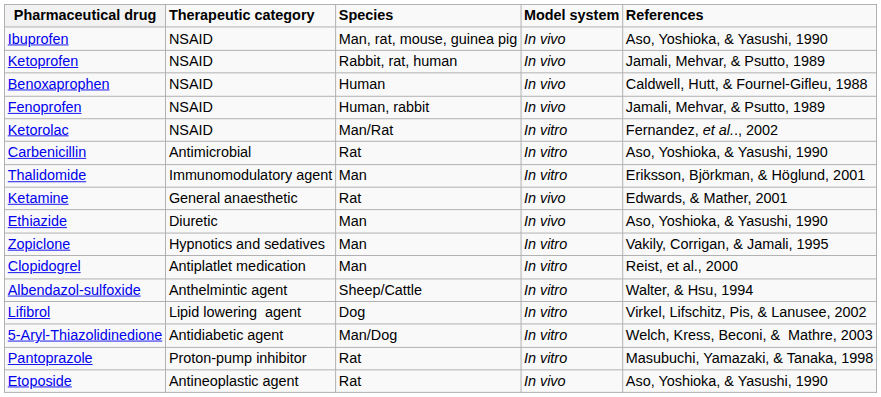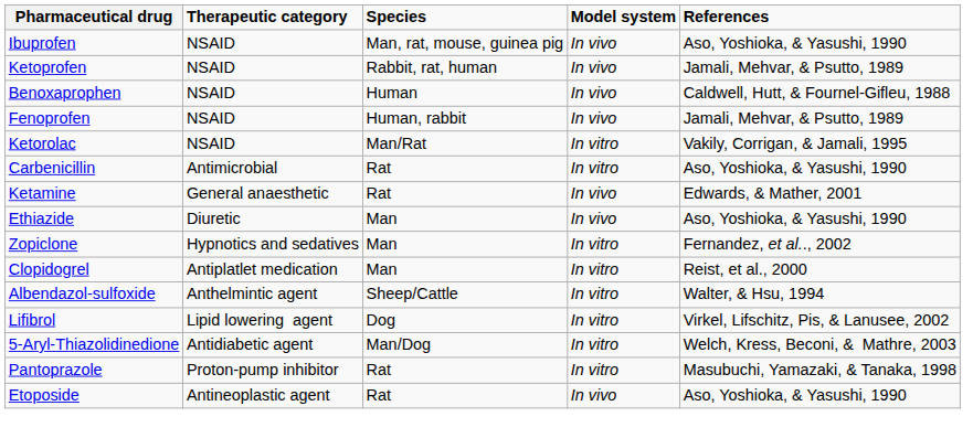 <table class="wikitable">
 <tr>
 <th><strong>Pharmaceutical drug</strong></th>
 <td><strong>Therapeutic  category</strong></td>
 <td><strong>Species</strong></td>
 <td><strong>Model  system</strong></td>
 <td><strong>References</strong></td>
 </tr>
 <tr>
 <td><a href='#'>Ibuprofen</a></td>
 <td>NSAID</td>
 <td>Man, rat, mouse, guinea pig</td>
 <td><em>In vivo</em></td>
 <td>Aso, Yoshioka, & Yasushi,  1990</td>
 </tr>
 <tr>
 <td><a href='#'>Ketoprofen</a></td>
 <td>NSAID</td>
 <td>Rabbit, rat, human</td>
 <td><em>In vivo</em></td>
 <td>Jamali, Mehvar, & Psutto, 1989</td>
 </tr>
 <tr>
 <td><a href='#'>Benoxaprophen</a></td>
 <td>NSAID</td>
 <td>Human</td>
 <td><em>In vivo</em></td>
 <td>Caldwell, Hutt, & Fournel-Gifleu, 1988</td>
 </tr>
 <tr>
 <td><a href='#'>Fenoprofen</a></td>
 <td>NSAID</td>
 <td>Human, rabbit</td>
 <td><em>In vivo</em></td>
 <td>Jamali, Mehvar, & Psutto, 1989 </td>
 </tr>
 <tr>
 <td><a href='#'>Ketorolac</a></td>
 <td>NSAID</td>
 <td>Man/Rat</td>
 <td><em>In  vitro</em></td>
-<td>Fernandez, <em>et al.</em>., 2002</td>
+<td>Vakily, Corrigan, & Jamali, 1995</td>
 </tr>
 <tr>
 <td><a href='#'>Carbenicillin</a></td>
 <td>Antimicrobial</td>
 <td>Rat</td>
 <td><em>In  vitro</em></td>
 <td>Aso, Yoshioka, & Yasushi, 1990</td>
-</tr>
-<tr>
-<td><a href='#'>Thalidomide</a></td>
-<td>Immunomodulatory agent</td>
-<td>Man</td>
-<td><em>In  vitro</em></td>
-<td>Eriksson, Björkman, & Höglund, 2001</td>
 </tr>
 <tr>
 <td><a href='#'>Ketamine</a></td>
 <td>General anaesthetic</td>
 <td>Rat</td>
 <td><em>In vivo</em></td>
 <td>Edwards, & Mather, 2001</td>
 </tr>
 <tr>
 <td><a href='#'>Ethiazide</a></td>
 <td>Diuretic</td>
 <td>Man</td>
 <td><em>In vivo</em></td>
 <td>Aso, Yoshioka, & Yasushi, 1990</td>
 </tr>
 <tr>
 <td><a href='#'>Zopiclone</a></td>
 <td>Hypnotics and sedatives</td>
 <td>Man</td>
 <td><em>In  vitro</em></td>
-<td>Vakily, Corrigan, & Jamali, 1995</td>
+<td>Fernandez, <em>et al.</em>., 2002</td>
 </tr>
 <tr>
 <td><a href='#'>Clopidogrel</a></td>
 <td>Antiplatlet medication</td>
 <td>Man</td>
 <td><em>In  vitro</em></td>
 <td>Reist, et al., 2000</td>
 </tr>
 <tr>
 <td><a href='#'>Albendazol-sulfoxide</a></td>
 <td>Anthelmintic agent</td>
 <td>Sheep/Cattle</td>
 <td><em>In  vitro</em></td>
 <td>Walter, & Hsu, 1994</td>
 </tr>
 <tr>
 <td><a href='#'>Lifibrol</a></td>
 <td>Lipid lowering  agent</td>
 <td>Dog</td>
 <td><em>In  vitro</em></td>
 <td>Virkel, Lifschitz, Pis,  & Lanusee, 2002</td>
 </tr>
 <tr>
 <td><a href='#'>5-Aryl-Thiazolidinedione</a></td>
 <td>Antidiabetic agent</td>
 <td>Man/Dog</td>
 <td><em>In  vitro</em></td>
 <td>Welch, Kress, Beconi, &  Mathre, 2003</td>
 </tr>
 <tr>
 <td><a href='#'>Pantoprazole</a></td>
 <td>Proton-pump inhibitor</td>
 <td>Rat</td>
 <td><em>In  vitro</em></td>
 <td>Masubuchi, Yamazaki, &  Tanaka, 1998</td>
 </tr>
 <tr>
 <td><a href='#'>Etoposide</a></td>
 <td>Antineoplastic agent</td>
 <td>Rat</td>
 <td><em>In vivo</em></td>
 <td>Aso, Yoshioka, & Yasushi,  1990</td>
 </tr>
 </table>
